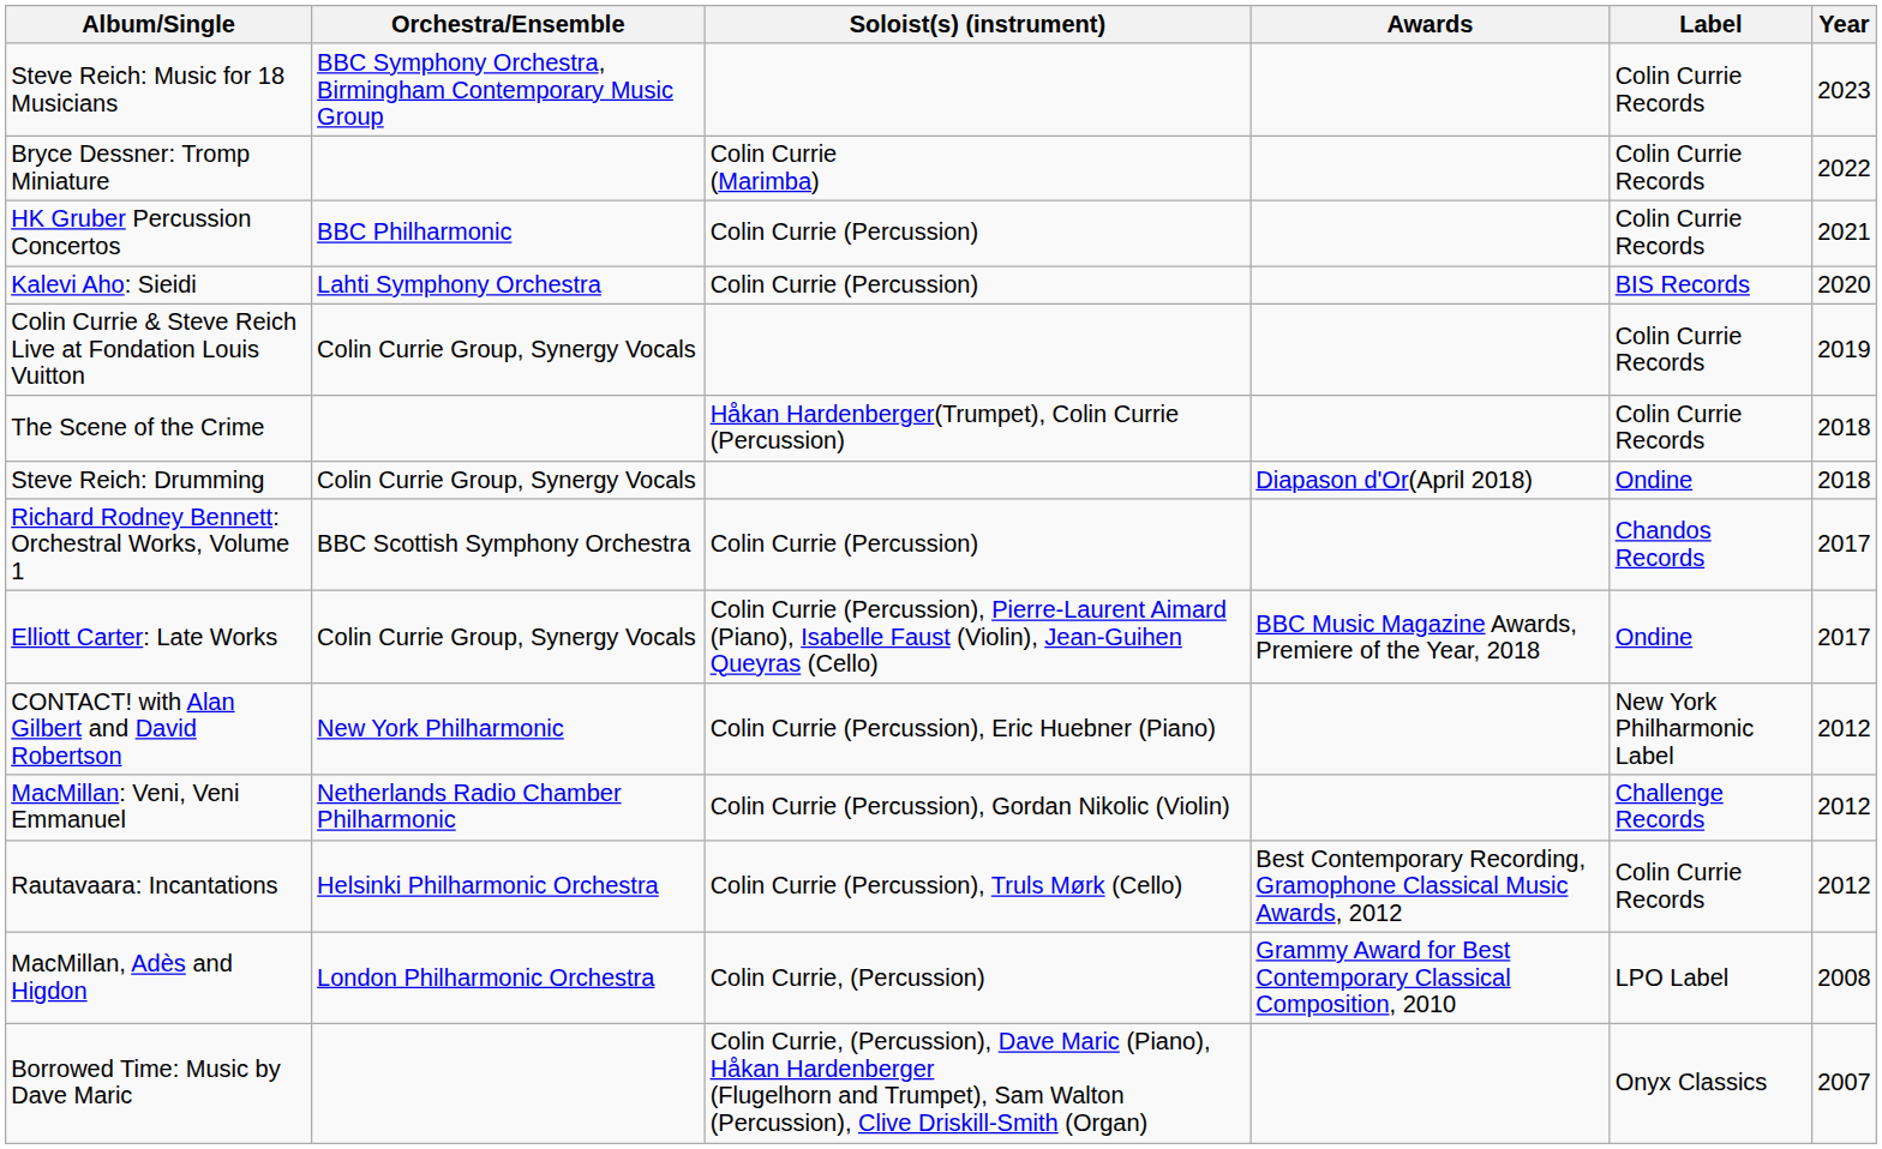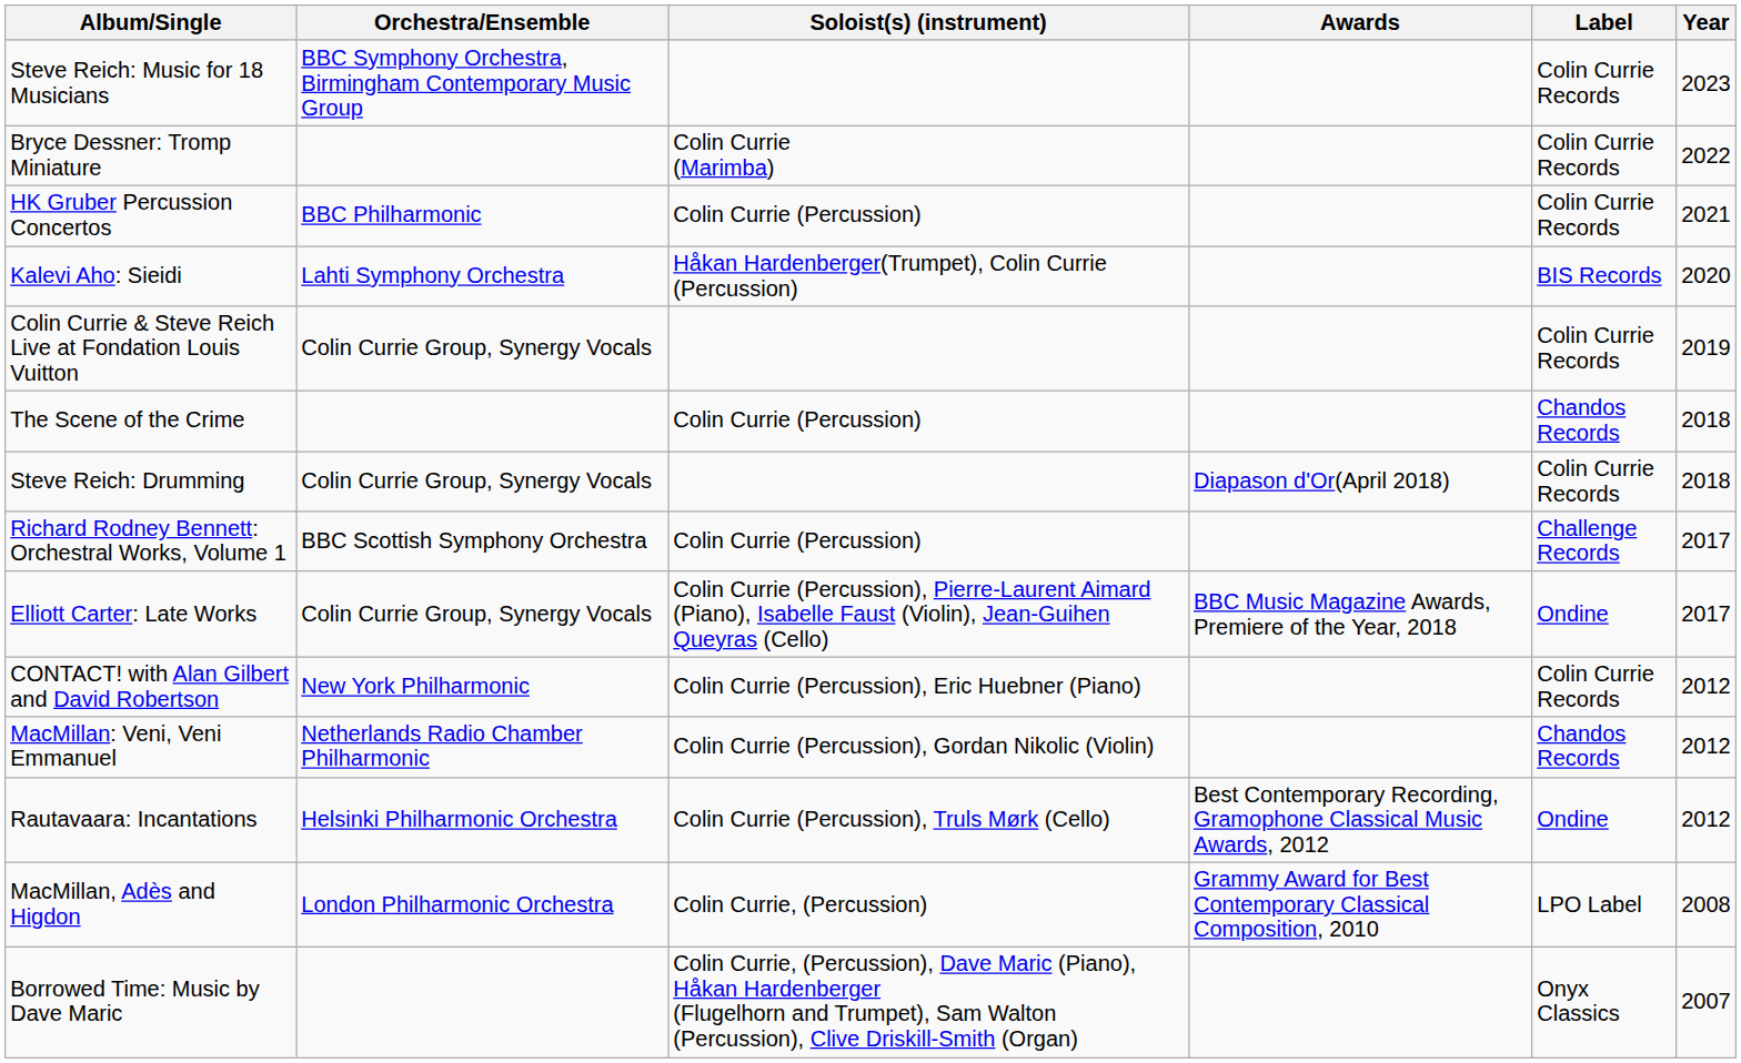 <table class="wikitable">
 <tr>
 <th>Album/Single</th>
 <th>Orchestra/Ensemble</th>
 <th>Soloist(s) (instrument)</th>
 <th>Awards</th>
 <th>Label</th>
 <th>Year</th>
 </tr>
 <tr>
 <td>Steve Reich: Music for 18 Musicians</td>
 <td><a href='#'>BBC Symphony Orchestra</a>, <a href='#'>Birmingham Contemporary Music Group</a></td>
 <td></td>
 <td></td>
 <td>Colin Currie Records</td>
 <td>2023</td>
 </tr>
 <tr>
 <td>Bryce Dessner: Tromp Miniature</td>
 <td></td>
 <td>Colin Currie<br>(<a href='#'>Marimba</a>)</td>
 <td></td>
 <td>Colin Currie Records</td>
 <td>2022</td>
 </tr>
 <tr>
 <td><a href='#'>HK Gruber</a> Percussion Concertos</td>
 <td><a href='#'>BBC Philharmonic</a></td>
 <td>Colin Currie (Percussion)</td>
 <td></td>
 <td>Colin Currie Records</td>
 <td>2021</td>
 </tr>
 <tr>
 <td><a href='#'>Kalevi Aho</a>: Sieidi</td>
 <td><a href='#'>Lahti Symphony Orchestra</a></td>
-<td>Colin Currie (Percussion)</td>
+<td><a href='#'>Håkan Hardenberger</a>(Trumpet), Colin Currie (Percussion)</td>
 <td></td>
 <td><a href='#'>BIS Records</a></td>
 <td>2020</td>
 </tr>
 <tr>
 <td>Colin Currie & Steve Reich Live at Fondation Louis Vuitton</td>
 <td>Colin Currie Group, Synergy Vocals</td>
 <td></td>
 <td></td>
 <td>Colin Currie Records</td>
 <td>2019</td>
 </tr>
 <tr>
 <td>The Scene of the Crime</td>
 <td></td>
-<td><a href='#'>Håkan Hardenberger</a>(Trumpet), Colin Currie (Percussion)</td>
+<td>Colin Currie (Percussion)</td>
 <td></td>
-<td>Colin Currie Records</td>
+<td><a href='#'>Chandos Records</a></td>
 <td>2018</td>
 </tr>
 <tr>
 <td>Steve Reich: Drumming</td>
 <td>Colin Currie Group, Synergy Vocals</td>
 <td></td>
 <td><a href='#'>Diapason d'Or</a>(April 2018)</td>
-<td><a href='#'>Ondine</a></td>
+<td>Colin Currie Records</td>
 <td>2018</td>
 </tr>
 <tr>
 <td><a href='#'>Richard Rodney Bennett</a>: Orchestral Works, Volume 1</td>
 <td>BBC Scottish Symphony Orchestra</td>
 <td>Colin Currie (Percussion)</td>
 <td></td>
-<td><a href='#'>Chandos Records</a></td>
+<td><a href='#'>Challenge Records</a></td>
 <td>2017</td>
 </tr>
 <tr>
 <td><a href='#'>Elliott Carter</a>: Late Works</td>
 <td>Colin Currie Group, Synergy Vocals</td>
 <td>Colin Currie (Percussion), <a href='#'>Pierre-Laurent Aimard</a> (Piano), <a href='#'>Isabelle Faust</a> (Violin), <a href='#'>Jean-Guihen Queyras</a> (Cello)</td>
 <td><a href='#'>BBC Music Magazine</a> Awards, Premiere of the Year, 2018</td>
 <td><a href='#'>Ondine</a></td>
 <td>2017</td>
 </tr>
 <tr>
 <td>CONTACT! with <a href='#'>Alan Gilbert</a> and <a href='#'>David Robertson</a></td>
 <td><a href='#'>New York Philharmonic</a></td>
 <td>Colin Currie (Percussion), Eric Huebner (Piano)</td>
 <td></td>
-<td>New York Philharmonic Label</td>
+<td>Colin Currie Records</td>
 <td>2012</td>
 </tr>
 <tr>
 <td><a href='#'>MacMillan</a>: Veni, Veni Emmanuel</td>
 <td><a href='#'>Netherlands Radio Chamber Philharmonic</a></td>
 <td>Colin Currie (Percussion), Gordan Nikolic (Violin)</td>
 <td></td>
-<td><a href='#'>Challenge Records</a></td>
+<td><a href='#'>Chandos Records</a></td>
 <td>2012</td>
 </tr>
 <tr>
 <td>Rautavaara: Incantations</td>
 <td><a href='#'>Helsinki Philharmonic Orchestra</a></td>
 <td>Colin Currie (Percussion), <a href='#'>Truls Mørk</a> (Cello)</td>
 <td>Best Contemporary Recording, <a href='#'>Gramophone Classical Music Awards</a>, 2012</td>
-<td>Colin Currie Records</td>
+<td><a href='#'>Ondine</a></td>
 <td>2012</td>
 </tr>
 <tr>
 <td>MacMillan, <a href='#'>Adès</a> and <a href='#'>Higdon</a></td>
 <td><a href='#'>London Philharmonic Orchestra</a></td>
 <td>Colin Currie, (Percussion)</td>
 <td><a href='#'>Grammy Award for Best Contemporary Classical Composition</a>, 2010</td>
 <td>LPO Label</td>
 <td>2008</td>
 </tr>
 <tr>
 <td>Borrowed Time: Music by Dave Maric</td>
 <td></td>
 <td>Colin Currie, (Percussion), <a href='#'>Dave Maric</a> (Piano), <a href='#'>Håkan Hardenberger</a><br>(Flugelhorn and Trumpet), Sam Walton (Percussion), <a href='#'>Clive Driskill-Smith</a> (Organ)</td>
 <td></td>
 <td>Onyx Classics</td>
 <td>2007</td>
 </tr>
 </table>
